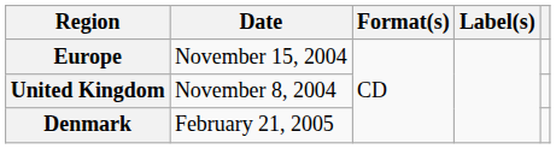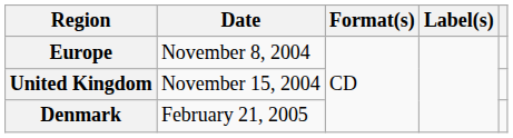 <table class="wikitable plainrowheaders">
 <tr>
 <th scope="col">Region</th>
 <th scope="col">Date</th>
 <th scope="col">Format(s)</th>
 <th scope="col">Label(s)</th>
 <th scope="col"></th>
 </tr>
 <tr>
 <th scope="row">Europe</th>
-<td>November 15, 2004</td>
+<td>November 8, 2004</td>
 <td rowspan="3">CD</td>
 <td rowspan="3"></td>
 <td align="center"></td>
 </tr>
 <tr>
 <th scope="row">United Kingdom</th>
-<td>November 8, 2004</td>
+<td>November 15, 2004</td>
 <td align="center"></td>
 </tr>
 <tr>
 <th scope="row">Denmark</th>
 <td>February 21, 2005</td>
 <td align="center"></td>
 </tr>
 </table>
